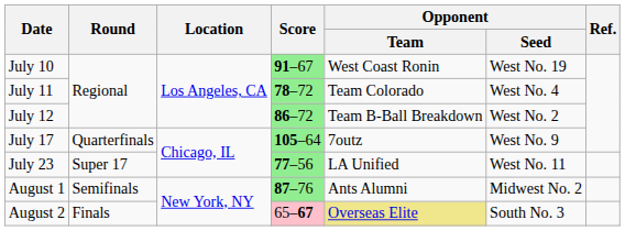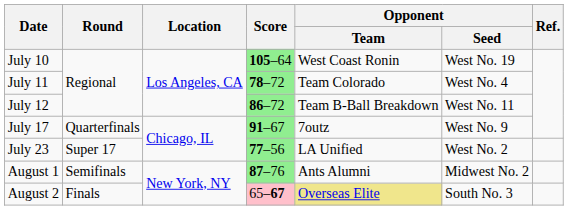 <table class="wikitable">
 <tr>
 <th rowspan=2>Date</th>
 <th rowspan=2>Round</th>
 <th rowspan=2>Location</th>
 <th rowspan=2>Score</th>
 <th colspan=2>Opponent</th>
 <th rowspan=2>Ref.</th>
 </tr>
 <tr>
 <th>Team</th>
 <th>Seed</th>
 </tr>
 <tr>
 <td>July 10</td>
 <td rowspan=3>Regional</td>
 <td rowspan=3><a href='#'>Los Angeles, CA</a></td>
-<td bgcolor=lightgreen><strong>91</strong>–67</td>
+<td bgcolor=lightgreen><strong>105</strong>–64</td>
 <td>West Coast Ronin</td>
 <td>West No. 19</td>
 <td rowspan=4></td>
 </tr>
 <tr>
 <td>July 11</td>
 <td bgcolor=lightgreen><strong>78</strong>–72</td>
 <td>Team Colorado</td>
 <td>West No. 4</td>
 </tr>
 <tr>
 <td>July 12</td>
 <td bgcolor=lightgreen><strong>86</strong>–72</td>
 <td>Team B-Ball Breakdown</td>
-<td>West No. 2</td>
+<td>West No. 11</td>
 </tr>
 <tr>
 <td>July 17</td>
 <td>Quarterfinals</td>
 <td rowspan=2><a href='#'>Chicago, IL</a></td>
-<td bgcolor=lightgreen><strong>105</strong>–64</td>
+<td bgcolor=lightgreen><strong>91</strong>–67</td>
 <td>7outz</td>
 <td>West No. 9</td>
 </tr>
 <tr>
 <td>July 23</td>
 <td>Super 17</td>
 <td bgcolor=lightgreen><strong>77</strong>–56</td>
 <td>LA Unified</td>
-<td>West No. 11</td>
+<td>West No. 2</td>
 <td></td>
 </tr>
 <tr>
 <td>August 1</td>
 <td>Semifinals</td>
 <td rowspan=2><a href='#'>New York, NY</a></td>
 <td bgcolor=lightgreen><strong>87</strong>–76</td>
 <td>Ants Alumni</td>
 <td>Midwest No. 2</td>
 <td></td>
 </tr>
 <tr>
 <td>August 2</td>
 <td>Finals</td>
 <td bgcolor=pink>65–<strong>67</strong></td>
 <td style="background: khaki;"><a href='#'>Overseas Elite</a></td>
 <td>South No. 3</td>
 <td></td>
 </tr>
 </table>
